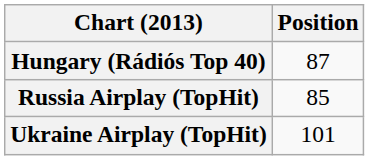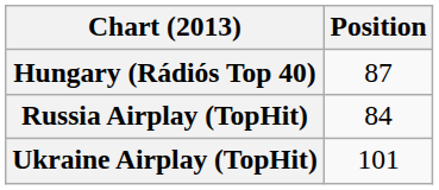 <table class="wikitable sortable plainrowheaders" style="text-align:center">
 <tr>
 <th scope="col">Chart (2013)</th>
 <th scope="col">Position</th>
 </tr>
 <tr>
 <th scope="row">Hungary (Rádiós Top 40)</th>
 <td>87</td>
 </tr>
 <tr>
 <th scope="row">Russia Airplay (TopHit)</th>
-<td>85</td>
+<td>84</td>
 </tr>
 <tr>
 <th scope="row">Ukraine Airplay (TopHit)</th>
 <td>101</td>
 </tr>
 </table>
